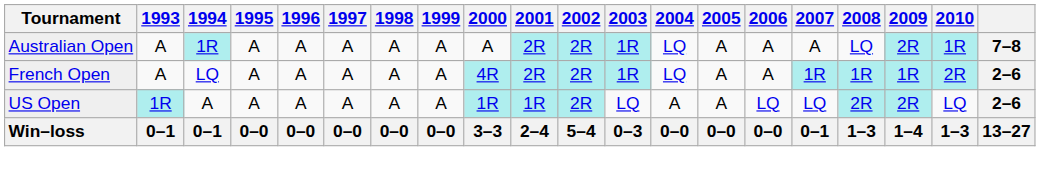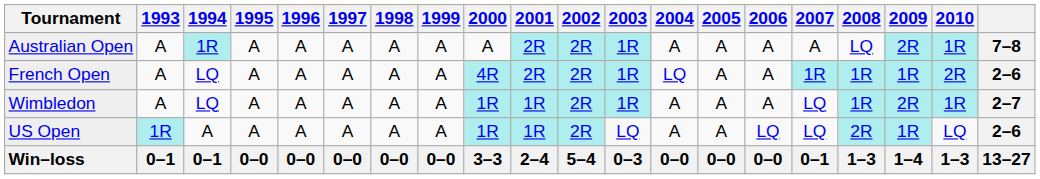 <table class=wikitable style=font-size:97%;text-align:center>
 <tr>
 <th>Tournament</th>
 <th><a href='#'>1993</a></th>
 <th><a href='#'>1994</a></th>
 <th><a href='#'>1995</a></th>
 <th><a href='#'>1996</a></th>
 <th><a href='#'>1997</a></th>
 <th><a href='#'>1998</a></th>
 <th><a href='#'>1999</a></th>
 <th><a href='#'>2000</a></th>
 <th><a href='#'>2001</a></th>
 <th><a href='#'>2002</a></th>
 <th><a href='#'>2003</a></th>
 <th><a href='#'>2004</a></th>
 <th><a href='#'>2005</a></th>
 <th><a href='#'>2006</a></th>
 <th><a href='#'>2007</a></th>
 <th><a href='#'>2008</a></th>
 <th><a href='#'>2009</a></th>
 <th><a href='#'>2010</a></th>
 <th></th>
 </tr>
 <tr>
 <td bgcolor=#EFEFEF align=left><a href='#'>Australian Open</a></td>
 <td>A</td>
 <td bgcolor=#afeeee><a href='#'>1R</a></td>
 <td>A</td>
 <td>A</td>
 <td>A</td>
 <td>A</td>
 <td>A</td>
 <td>A</td>
 <td bgcolor=#afeeee><a href='#'>2R</a></td>
 <td bgcolor=#afeeee><a href='#'>2R</a></td>
 <td bgcolor=#afeeee><a href='#'>1R</a></td>
-<td><a href='#'>LQ</a></td>
+<td>A</td>
 <td>A</td>
 <td>A</td>
 <td>A</td>
 <td><a href='#'>LQ</a></td>
 <td bgcolor=#afeeee><a href='#'>2R</a></td>
 <td bgcolor=#afeeee><a href='#'>1R</a></td>
 <th>7–8</th>
 </tr>
 <tr>
 <td bgcolor=#EFEFEF align=left><a href='#'>French Open</a></td>
 <td>A</td>
 <td><a href='#'>LQ</a></td>
 <td>A</td>
 <td>A</td>
 <td>A</td>
 <td>A</td>
 <td>A</td>
 <td bgcolor=#afeeee><a href='#'>4R</a></td>
 <td bgcolor=#afeeee><a href='#'>2R</a></td>
 <td bgcolor=#afeeee><a href='#'>2R</a></td>
 <td bgcolor=#afeeee><a href='#'>1R</a></td>
 <td><a href='#'>LQ</a></td>
 <td>A</td>
 <td>A</td>
 <td bgcolor=#afeeee><a href='#'>1R</a></td>
 <td bgcolor=#afeeee><a href='#'>1R</a></td>
 <td bgcolor=#afeeee><a href='#'>1R</a></td>
 <td bgcolor=#afeeee><a href='#'>2R</a></td>
 <th>2–6</th>
 </tr>
 <tr>
+<td bgcolor=#EFEFEF align=left><a href='#'>Wimbledon</a></td>
+<td>A</td>
+<td><a href='#'>LQ</a></td>
+<td>A</td>
+<td>A</td>
+<td>A</td>
+<td>A</td>
+<td>A</td>
+<td bgcolor=#afeeee><a href='#'>1R</a></td>
+<td bgcolor=#afeeee><a href='#'>1R</a></td>
+<td bgcolor=#afeeee><a href='#'>2R</a></td>
+<td bgcolor=#afeeee><a href='#'>1R</a></td>
+<td>A</td>
+<td>A</td>
+<td>A</td>
+<td><a href='#'>LQ</a></td>
+<td bgcolor=#afeeee><a href='#'>1R</a></td>
+<td bgcolor=#afeeee><a href='#'>2R</a></td>
+<td bgcolor=#afeeee><a href='#'>1R</a></td>
+<th>2–7</th>
+</tr>
+<tr>
 <td bgcolor=#EFEFEF align=left><a href='#'>US Open</a></td>
 <td bgcolor=#afeeee><a href='#'>1R</a></td>
 <td>A</td>
 <td>A</td>
 <td>A</td>
 <td>A</td>
 <td>A</td>
 <td>A</td>
 <td bgcolor=#afeeee><a href='#'>1R</a></td>
 <td bgcolor=#afeeee><a href='#'>1R</a></td>
 <td bgcolor=#afeeee><a href='#'>2R</a></td>
 <td><a href='#'>LQ</a></td>
 <td>A</td>
 <td>A</td>
 <td><a href='#'>LQ</a></td>
 <td><a href='#'>LQ</a></td>
 <td bgcolor=#afeeee><a href='#'>2R</a></td>
-<td bgcolor=#afeeee><a href='#'>2R</a></td>
+<td bgcolor=#afeeee><a href='#'>1R</a></td>
 <td><a href='#'>LQ</a></td>
 <th>2–6</th>
 </tr>
 <tr>
 <th style=text-align:left>Win–loss</th>
 <th>0–1</th>
 <th>0–1</th>
 <th>0–0</th>
 <th>0–0</th>
 <th>0–0</th>
 <th>0–0</th>
 <th>0–0</th>
 <th>3–3</th>
 <th>2–4</th>
 <th>5–4</th>
 <th>0–3</th>
 <th>0–0</th>
 <th>0–0</th>
 <th>0–0</th>
 <th>0–1</th>
 <th>1–3</th>
 <th>1–4</th>
 <th>1–3</th>
 <th>13–27</th>
 </tr>
 </table>
